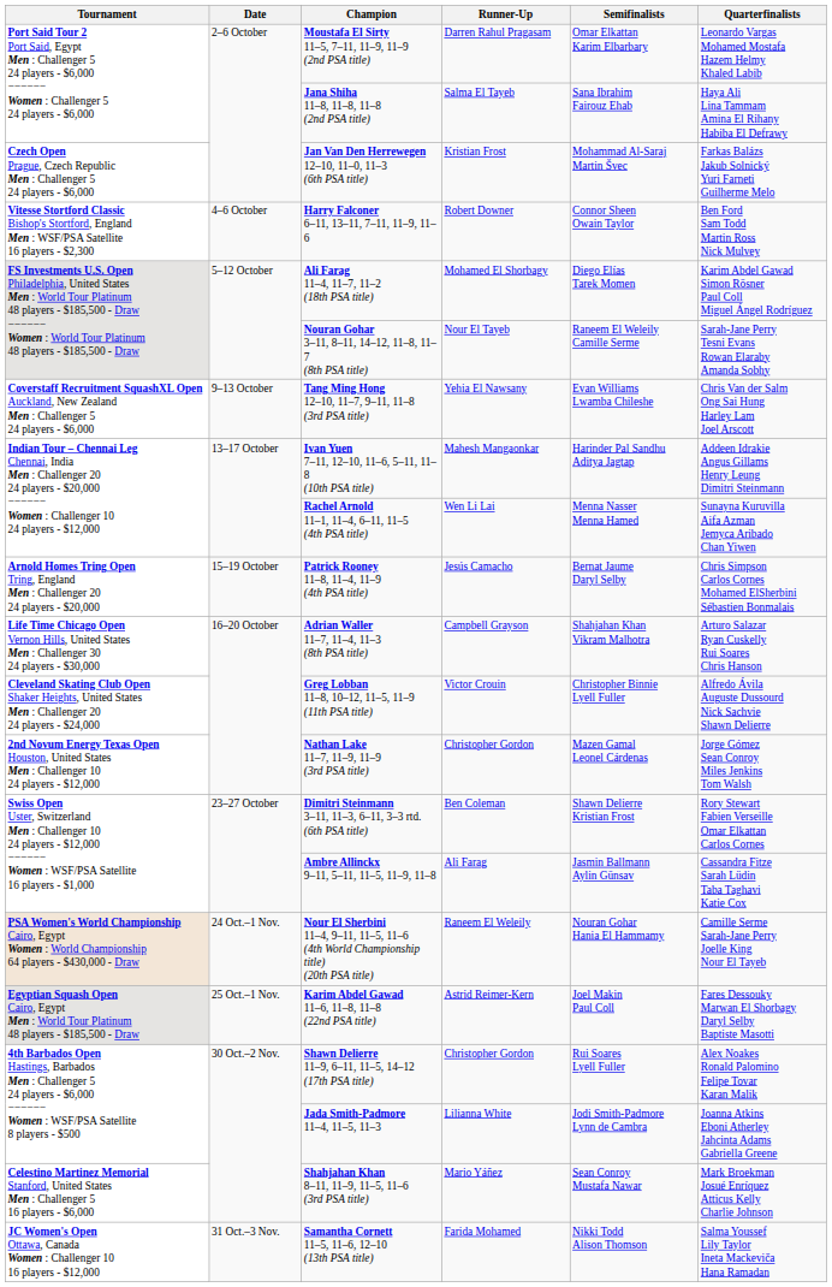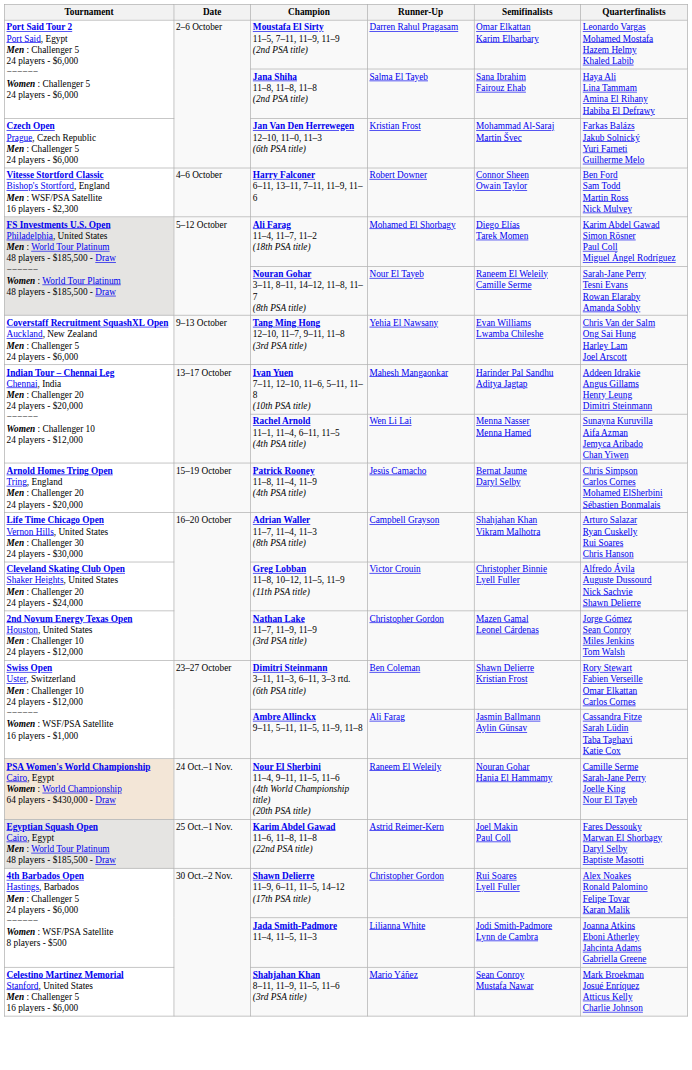 <table class="wikitable" style="font-size:88%">
 <tr>
 <th width=250>Tournament</th>
 <th width=110>Date</th>
 <th width=170>Champion</th>
 <th width=155>Runner-Up</th>
 <th width=155>Semifinalists</th>
 <th width=155>Quarterfinalists</th>
 </tr>
 <tr valign=top>
 <td rowspan=2 style="background:#fff;"><strong><a href='#'> Port Said Tour 2</a></strong><br> <a href='#'>Port Said</a>, Egypt<br><strong> <em>Men</em> </strong>: Challenger 5<br>24 players - $6,000<br>−−−−−−<br><strong> <em>Women</em> </strong>: Challenger 5<br>24 players - $6,000</td>
 <td rowspan=3>2–6 October</td>
 <td> <strong><a href='#'>Moustafa El Sirty</a></strong><br>11–5, 7–11, 11–9, 11–9<br><em>(2nd PSA title)</em></td>
 <td> <a href='#'>Darren Rahul Pragasam</a></td>
 <td> <a href='#'>Omar Elkattan</a><br> <a href='#'>Karim Elbarbary</a></td>
 <td> <a href='#'>Leonardo Vargas</a><br> <a href='#'>Mohamed Mostafa</a><br> <a href='#'>Hazem Helmy</a><br> <a href='#'>Khaled Labib</a></td>
 </tr>
 <tr valign=top>
 <td> <strong><a href='#'>Jana Shiha</a></strong><br>11–8, 11–8, 11–8<br><em>(2nd PSA title)</em></td>
 <td> <a href='#'>Salma El Tayeb</a></td>
 <td> <a href='#'>Sana Ibrahim</a><br> <a href='#'>Fairouz Ehab</a></td>
 <td> <a href='#'>Haya Ali</a><br> <a href='#'>Lina Tammam</a><br> <a href='#'>Amina El Rihany</a><br> <a href='#'>Habiba El Defrawy</a></td>
 </tr>
 <tr valign=top>
 <td style="background:#fff;"><strong><a href='#'>Czech Open</a></strong><br> <a href='#'>Prague</a>, Czech Republic<br><em> <strong>Men</strong> </em>: Challenger 5<br>24 players - $6,000</td>
 <td> <strong><a href='#'>Jan Van Den Herrewegen</a></strong><br>12–10, 11–0, 11–3<br><em>(6th PSA title)</em></td>
 <td> <a href='#'>Kristian Frost</a></td>
 <td> <a href='#'>Mohammad Al-Saraj</a><br> <a href='#'>Martin Švec</a></td>
 <td> <a href='#'>Farkas Balázs</a><br> <a href='#'>Jakub Solnický</a><br> <a href='#'>Yuri Farneti</a><br> <a href='#'>Guilherme Melo</a></td>
 </tr>
 <tr valign=top>
 <td style="background:#fff;"><strong><a href='#'>Vitesse Stortford Classic</a></strong><br> <a href='#'>Bishop's Stortford</a>, England<br><strong> <em>Men</em> </strong>: WSF/PSA Satellite<br>16 players - $2,300</td>
 <td>4–6 October</td>
 <td> <strong><a href='#'>Harry Falconer</a></strong><br>6–11, 13–11, 7–11, 11–9, 11–6</td>
 <td> <a href='#'>Robert Downer</a></td>
 <td> <a href='#'>Connor Sheen</a><br> <a href='#'>Owain Taylor</a></td>
 <td> <a href='#'>Ben Ford</a><br> <a href='#'>Sam Todd</a><br> <a href='#'>Martin Ross</a><br> <a href='#'>Nick Mulvey</a></td>
 </tr>
 <tr valign=top>
 <td rowspan=2 style="background:#E5E4E2;"><strong><a href='#'>FS Investments U.S. Open</a></strong><br> <a href='#'>Philadelphia</a>, United States<br><strong> <em>Men</em> </strong>: <a href='#'>World Tour Platinum</a><br>48 players - $185,500 - <a href='#'>Draw</a><br>−−−−−−<br><strong> <em>Women</em> </strong>: <a href='#'>World Tour Platinum</a><br>48 players - $185,500 - <a href='#'>Draw</a></td>
 <td rowspan=2>5–12 October</td>
 <td> <strong><a href='#'>Ali Farag</a></strong><br>11–4, 11–7, 11–2<br><em>(18th PSA title)</em></td>
 <td> <a href='#'>Mohamed El Shorbagy</a></td>
 <td> <a href='#'>Diego Elías</a><br> <a href='#'>Tarek Momen</a></td>
 <td> <a href='#'>Karim Abdel Gawad</a><br> <a href='#'>Simon Rösner</a><br> <a href='#'>Paul Coll</a><br> <a href='#'>Miguel Ángel Rodríguez</a></td>
 </tr>
 <tr valign=top>
 <td> <strong><a href='#'>Nouran Gohar</a></strong><br>3–11, 8–11, 14–12, 11–8, 11–7<br><em>(8th PSA title)</em></td>
 <td> <a href='#'>Nour El Tayeb</a></td>
 <td> <a href='#'>Raneem El Weleily</a><br> <a href='#'>Camille Serme</a></td>
 <td> <a href='#'>Sarah-Jane Perry</a><br> <a href='#'>Tesni Evans</a><br> <a href='#'>Rowan Elaraby</a><br> <a href='#'>Amanda Sobhy</a></td>
 </tr>
 <tr valign=top>
 <td style="background:#fff;"><strong><a href='#'>Coverstaff Recruitment SquashXL Open</a></strong><br> <a href='#'>Auckland</a>, New Zealand<br><strong> <em>Men</em> </strong>: Challenger 5<br>24 players - $6,000</td>
 <td>9–13 October</td>
 <td> <strong><a href='#'>Tang Ming Hong</a></strong><br>12–10, 11–7, 9–11, 11–8<br><em>(3rd PSA title)</em></td>
 <td> <a href='#'>Yehia El Nawsany</a></td>
 <td> <a href='#'>Evan Williams</a><br> <a href='#'>Lwamba Chileshe</a></td>
 <td> <a href='#'>Chris Van der Salm</a><br> <a href='#'>Ong Sai Hung</a><br> <a href='#'>Harley Lam</a><br> <a href='#'>Joel Arscott</a></td>
 </tr>
 <tr valign=top>
 <td rowspan=2 style="background:#fff;"><strong><a href='#'>  Indian Tour – Chennai Leg</a></strong><br> <a href='#'>Chennai</a>, India<br><strong> <em>Men</em> </strong>: Challenger 20<br>24 players - $20,000<br>−−−−−−<br><strong> <em>Women</em> </strong>: Challenger 10<br>24 players - $12,000</td>
 <td rowspan=2>13–17 October</td>
 <td> <strong><a href='#'>Ivan Yuen</a></strong><br>7–11, 12–10, 11–6, 5–11, 11–8<br><em>(10th PSA title)</em></td>
 <td> <a href='#'>Mahesh Mangaonkar</a></td>
 <td> <a href='#'>Harinder Pal Sandhu</a><br> <a href='#'>Aditya Jagtap</a></td>
 <td> <a href='#'>Addeen Idrakie</a><br> <a href='#'>Angus Gillams</a><br> <a href='#'>Henry Leung</a><br> <a href='#'>Dimitri Steinmann</a></td>
 </tr>
 <tr valign=top>
 <td> <strong><a href='#'>Rachel Arnold</a></strong><br>11–1, 11–4, 6–11, 11–5<br><em>(4th PSA title)</em></td>
 <td> <a href='#'>Wen Li Lai</a></td>
 <td> <a href='#'>Menna Nasser</a><br> <a href='#'>Menna Hamed</a></td>
 <td> <a href='#'>Sunayna Kuruvilla</a><br> <a href='#'>Aifa Azman</a><br> <a href='#'>Jemyca Aribado</a><br> <a href='#'>Chan Yiwen</a></td>
 </tr>
 <tr valign=top>
 <td style="background:#fff;"><strong><a href='#'>Arnold Homes Tring Open</a></strong><br> <a href='#'>Tring</a>, England<br><strong> <em>Men</em> </strong>: Challenger 20<br>24 players - $20,000</td>
 <td>15–19 October</td>
 <td> <strong><a href='#'>Patrick Rooney</a></strong><br>11–8, 11–4, 11–9<br><em>(4th PSA title)</em></td>
 <td> <a href='#'>Jesús Camacho</a></td>
 <td> <a href='#'>Bernat Jaume</a><br> <a href='#'>Daryl Selby</a></td>
 <td> <a href='#'>Chris Simpson</a><br> <a href='#'>Carlos Cornes</a><br> <a href='#'>Mohamed ElSherbini</a><br> <a href='#'>Sébastien Bonmalais</a></td>
 </tr>
 <tr valign=top>
 <td style="background:#fff;"><strong><a href='#'>Life Time Chicago Open</a></strong><br> <a href='#'>Vernon Hills</a>, United States<br><strong> <em>Men</em> </strong>: Challenger 30<br>24 players - $30,000</td>
 <td rowspan=3>16–20 October</td>
 <td> <strong><a href='#'>Adrian Waller</a></strong><br>11–7, 11–4, 11–3<br><em>(8th PSA title)</em></td>
 <td> <a href='#'>Campbell Grayson</a></td>
 <td> <a href='#'>Shahjahan Khan</a><br> <a href='#'>Vikram Malhotra</a></td>
 <td> <a href='#'>Arturo Salazar</a><br> <a href='#'>Ryan Cuskelly</a><br> <a href='#'>Rui Soares</a><br> <a href='#'>Chris Hanson</a></td>
 </tr>
 <tr valign=top>
 <td style="background:#fff;"><strong><a href='#'>Cleveland Skating Club Open</a></strong><br> <a href='#'>Shaker Heights</a>, United States<br><strong> <em>Men</em> </strong>: Challenger 20<br>24 players - $24,000</td>
 <td> <strong><a href='#'>Greg Lobban</a></strong><br>11–8, 10–12, 11–5, 11–9<br><em>(11th PSA title)</em></td>
 <td> <a href='#'>Victor Crouin</a></td>
 <td> <a href='#'>Christopher Binnie</a><br> <a href='#'>Lyell Fuller</a></td>
 <td> <a href='#'>Alfredo Ávila</a><br> <a href='#'>Auguste Dussourd</a><br> <a href='#'>Nick Sachvie</a><br> <a href='#'>Shawn Delierre</a></td>
 </tr>
 <tr valign=top>
 <td style="background:#fff;"><strong><a href='#'>2nd Novum Energy Texas Open</a></strong><br> <a href='#'>Houston</a>, United States<br><strong> <em>Men</em> </strong>: Challenger 10<br>24 players - $12,000</td>
 <td> <strong><a href='#'>Nathan Lake</a></strong><br>11–7, 11–9, 11–9<br><em>(3rd PSA title)</em></td>
 <td> <a href='#'>Christopher Gordon</a></td>
 <td> <a href='#'>Mazen Gamal</a><br> <a href='#'>Leonel Cárdenas</a></td>
 <td> <a href='#'>Jorge Gómez</a><br> <a href='#'>Sean Conroy</a><br> <a href='#'>Miles Jenkins</a><br> <a href='#'>Tom Walsh</a></td>
 </tr>
 <tr valign=top>
 <td rowspan=2 style="background:#fff;"><strong><a href='#'>Swiss Open</a></strong><br> <a href='#'>Uster</a>, Switzerland<br><em> <strong>Men</strong> </em>: Challenger 10<br>24 players - $12,000<br>−−−−−−<br><em> <strong>Women</strong> </em>: WSF/PSA Satellite<br>16 players - $1,000</td>
 <td rowspan=2>23–27 October</td>
 <td> <strong><a href='#'>Dimitri Steinmann</a></strong><br>3–11, 11–3, 6–11, 3–3 rtd.<br><em>(6th PSA title)</em></td>
 <td> <a href='#'>Ben Coleman</a></td>
 <td> <a href='#'>Shawn Delierre</a><br> <a href='#'>Kristian Frost</a></td>
 <td> <a href='#'>Rory Stewart</a><br> <a href='#'>Fabien Verseille</a><br> <a href='#'>Omar Elkattan</a><br> <a href='#'>Carlos Cornes</a></td>
 </tr>
 <tr valign=top>
 <td> <strong><a href='#'>Ambre Allinckx</a></strong><br>9–11, 5–11, 11–5, 11–9, 11–8</td>
 <td> <a href='#'>Ali Farag</a></td>
 <td> <a href='#'>Jasmin Ballmann</a><br> <a href='#'>Aylin Günsav</a></td>
 <td> <a href='#'>Cassandra Fitze</a><br> <a href='#'>Sarah Lüdin</a><br> <a href='#'>Taba Taghavi</a><br> <a href='#'>Katie Cox</a></td>
 </tr>
 <tr valign=top>
 <td style="background:#F3E6D7;"><strong><a href='#'> PSA Women's World Championship</a></strong><br> <a href='#'>Cairo</a>, Egypt<br><strong> <em>Women</em> </strong>: <a href='#'>World Championship</a><br>64 players - $430,000 - <a href='#'>Draw</a></td>
 <td>24 Oct.–1 Nov.</td>
 <td> <strong><a href='#'>Nour El Sherbini</a></strong><br>11–4, 9–11, 11–5, 11–6<br><em>(4th World Championship title)</em><br><em>(20th PSA title)</em></td>
 <td> <a href='#'>Raneem El Weleily</a></td>
 <td> <a href='#'>Nouran Gohar</a><br> <a href='#'>Hania El Hammamy</a></td>
 <td> <a href='#'>Camille Serme</a><br> <a href='#'>Sarah-Jane Perry</a><br> <a href='#'>Joelle King</a><br> <a href='#'>Nour El Tayeb</a></td>
 </tr>
 <tr valign=top>
 <td style="background:#E5E4E2;"><strong><a href='#'> Egyptian Squash Open</a></strong><br> <a href='#'>Cairo</a>, Egypt<br><strong> <em>Men</em> </strong>: <a href='#'>World Tour Platinum</a><br>48 players - $185,500 - <a href='#'>Draw</a></td>
 <td>25 Oct.–1 Nov.</td>
 <td> <strong><a href='#'>Karim Abdel Gawad</a></strong><br>11–6, 11–8, 11–8<br><em>(22nd PSA title)</em></td>
 <td> <a href='#'>Astrid Reimer-Kern</a></td>
 <td> <a href='#'>Joel Makin</a><br> <a href='#'>Paul Coll</a></td>
 <td> <a href='#'>Fares Dessouky</a><br> <a href='#'>Marwan El Shorbagy</a><br> <a href='#'>Daryl Selby</a><br> <a href='#'>Baptiste Masotti</a></td>
 </tr>
 <tr valign=top>
 <td rowspan=2 style="background:#fff;"><strong><a href='#'>4th  Barbados Open</a></strong><br> <a href='#'>Hastings</a>, Barbados<br><strong> <em>Men</em> </strong>: Challenger 5<br>24 players - $6,000<br>−−−−−−<br><strong> <em>Women</em> </strong>: WSF/PSA Satellite<br>8 players - $500</td>
 <td rowspan=3>30 Oct.–2 Nov.</td>
 <td> <strong><a href='#'>Shawn Delierre</a></strong><br>11–9, 6–11, 11–5, 14–12<br><em>(17th PSA title)</em></td>
 <td> <a href='#'>Christopher Gordon</a></td>
 <td> <a href='#'>Rui Soares</a><br> <a href='#'>Lyell Fuller</a></td>
 <td> <a href='#'>Alex Noakes</a><br> <a href='#'>Ronald Palomino</a><br> <a href='#'>Felipe Tovar</a><br> <a href='#'>Karan Malik</a></td>
 </tr>
 <tr valign=top>
 <td> <strong><a href='#'>Jada Smith-Padmore</a></strong><br>11–4, 11–5, 11–3</td>
 <td> <a href='#'>Lilianna White</a></td>
 <td> <a href='#'>Jodi Smith-Padmore</a><br> <a href='#'>Lynn de Cambra</a></td>
 <td> <a href='#'>Joanna Atkins</a><br> <a href='#'>Eboni Atherley</a><br> <a href='#'>Jahcinta Adams</a><br> <a href='#'>Gabriella Greene</a></td>
 </tr>
 <tr valign=top>
 <td style="background:#fff;"><strong><a href='#'>Celestino Martinez Memorial</a></strong><br> <a href='#'>Stanford</a>, United States<br><em> <strong>Men</strong> </em>: Challenger 5<br>16 players - $6,000</td>
 <td> <strong><a href='#'>Shahjahan Khan</a></strong><br>8–11, 11–9, 11–5, 11–6<br><em>(3rd PSA title)</em></td>
 <td> <a href='#'>Mario Yáñez</a></td>
 <td> <a href='#'>Sean Conroy</a><br> <a href='#'>Mustafa Nawar</a></td>
 <td> <a href='#'>Mark Broekman</a><br> <a href='#'>Josué Enríquez</a><br> <a href='#'>Atticus Kelly</a><br> <a href='#'>Charlie Johnson</a></td>
 </tr>
-<tr valign=top>
-<td style="background:#fff;"><strong><a href='#'>JC Women's Open</a></strong><br> <a href='#'>Ottawa</a>, Canada<br><strong> <em>Women</em> </strong>: Challenger 10<br>16 players - $12,000</td>
-<td>31 Oct.–3 Nov.</td>
-<td> <strong><a href='#'>Samantha Cornett</a></strong><br>11–5, 11–6, 12–10<br><em>(13th PSA title)</em></td>
-<td> <a href='#'>Farida Mohamed</a></td>
-<td> <a href='#'>Nikki Todd</a><br> <a href='#'>Alison Thomson</a></td>
-<td> <a href='#'>Salma Youssef</a><br> <a href='#'>Lily Taylor</a><br> <a href='#'>Ineta Mackeviča</a><br> <a href='#'>Hana Ramadan</a></td>
-</tr>
 </table>
